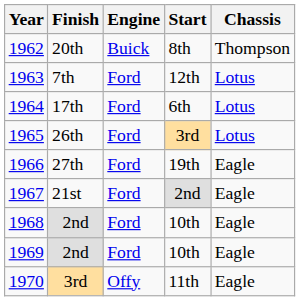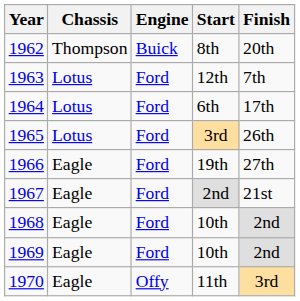 <table class="wikitable" style="font-size: 95%;">
 <tr>
 <th>Year</th>
-<th>Finish</th>
+<th>Chassis</th>
 <th>Engine</th>
 <th>Start</th>
-<th>Chassis</th>
+<th>Finish</th>
 </tr>
 <tr>
 <td><a href='#'>1962</a></td>
-<td>20th</td>
+<td>Thompson</td>
 <td><a href='#'>Buick</a></td>
 <td>8th</td>
-<td>Thompson</td>
+<td>20th</td>
 </tr>
 <tr>
 <td><a href='#'>1963</a></td>
-<td>7th</td>
+<td><a href='#'>Lotus</a></td>
 <td><a href='#'>Ford</a></td>
 <td>12th</td>
-<td><a href='#'>Lotus</a></td>
+<td>7th</td>
 </tr>
 <tr>
 <td><a href='#'>1964</a></td>
-<td>17th</td>
+<td><a href='#'>Lotus</a></td>
 <td><a href='#'>Ford</a></td>
 <td>6th</td>
-<td><a href='#'>Lotus</a></td>
+<td>17th</td>
 </tr>
 <tr>
 <td><a href='#'>1965</a></td>
-<td>26th</td>
+<td><a href='#'>Lotus</a></td>
 <td><a href='#'>Ford</a></td>
 <td style="text-align:center; background:#ffdf9f;">3rd</td>
-<td><a href='#'>Lotus</a></td>
+<td>26th</td>
 </tr>
 <tr>
 <td><a href='#'>1966</a></td>
-<td>27th</td>
+<td>Eagle</td>
 <td><a href='#'>Ford</a></td>
 <td>19th</td>
-<td>Eagle</td>
+<td>27th</td>
 </tr>
 <tr>
 <td><a href='#'>1967</a></td>
-<td>21st</td>
+<td>Eagle</td>
 <td><a href='#'>Ford</a></td>
 <td style="text-align:center; background:#dfdfdf;">2nd</td>
-<td>Eagle</td>
+<td>21st</td>
 </tr>
 <tr>
 <td><a href='#'>1968</a></td>
-<td style="text-align:center; background:#dfdfdf;">2nd</td>
+<td>Eagle</td>
 <td><a href='#'>Ford</a></td>
 <td>10th</td>
-<td>Eagle</td>
+<td style="text-align:center; background:#dfdfdf;">2nd</td>
 </tr>
 <tr>
 <td><a href='#'>1969</a></td>
-<td style="text-align:center; background:#dfdfdf;">2nd</td>
+<td>Eagle</td>
 <td><a href='#'>Ford</a></td>
 <td>10th</td>
-<td>Eagle</td>
+<td style="text-align:center; background:#dfdfdf;">2nd</td>
 </tr>
 <tr>
 <td><a href='#'>1970</a></td>
-<td style="text-align:center; background:#ffdf9f;">3rd</td>
+<td>Eagle</td>
 <td><a href='#'>Offy</a></td>
 <td>11th</td>
-<td>Eagle</td>
+<td style="text-align:center; background:#ffdf9f;">3rd</td>
 </tr>
 </table>
